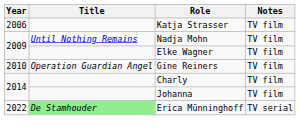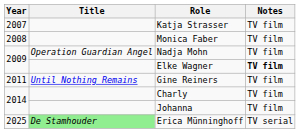 <table class="wikitable sortable">
 <tr>
 <th>Year</th>
 <th>Title</th>
 <th>Role</th>
 <th class="unsortable">Notes</th>
 </tr>
 <tr>
-<td>2006</td>
+<td>2007</td>
 <td><em></em></td>
 <td>Katja Strasser</td>
 <td>TV film</td>
 </tr>
 <tr>
+<td>2008</td>
+<td><em></em></td>
+<td>Monica Faber</td>
+<td>TV film</td>
+</tr>
+<tr>
 <td rowspan=2>2009</td>
-<td><em><a href='#'>Until Nothing Remains</a></em></td>
+<td><em>Operation Guardian Angel</em></td>
 <td>Nadja Mohn</td>
 <td>TV film</td>
 </tr>
 <tr>
 <td><em></em></td>
 <td>Elke Wagner</td>
-<td>TV film</td>
+<td><strong>TV film</strong></td>
 </tr>
 <tr>
-<td>2010</td>
-<td><em>Operation Guardian Angel</em></td>
+<td>2011</td>
+<td><em><a href='#'>Until Nothing Remains</a></em></td>
 <td>Gine Reiners</td>
 <td>TV film</td>
 </tr>
 <tr>
 <td rowspan=2>2014</td>
 <td><em></em></td>
 <td>Charly</td>
 <td>TV film</td>
 </tr>
 <tr>
 <td><em></em></td>
 <td>Johanna</td>
 <td>TV film</td>
 </tr>
 <tr>
-<td>2022</td>
+<td>2025</td>
 <td style="background: lightgreen;"><em>De Stamhouder</em></td>
 <td>Erica Münninghoff</td>
 <td>TV serial</td>
 </tr>
 </table>
